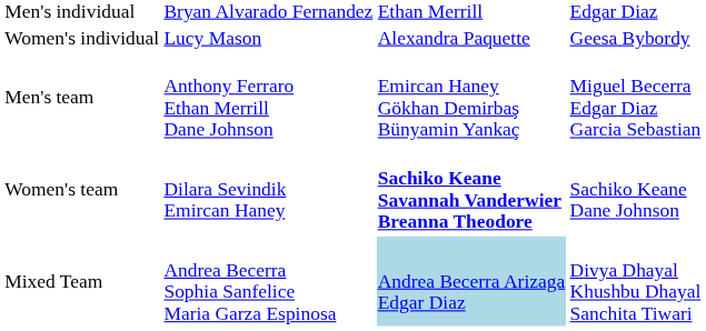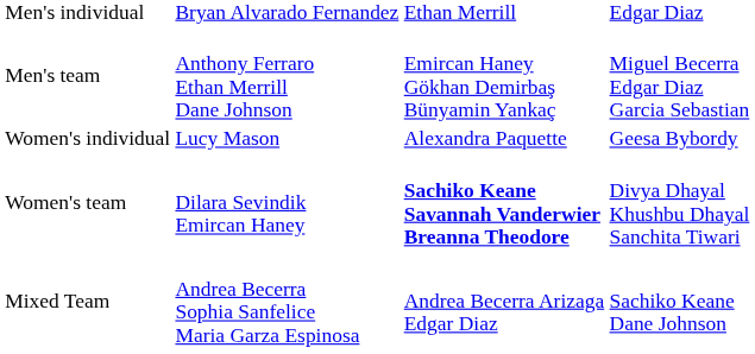 <table>
 <tr>
 <td>Men's individual</td>
 <td><a href='#'>Bryan Alvarado Fernandez</a><br></td>
 <td><a href='#'>Ethan Merrill</a><br></td>
 <td><a href='#'>Edgar Diaz</a><br></td>
 </tr>
 <tr>
+<td>Men's team</td>
+<td><br><a href='#'>Anthony Ferraro</a><br><a href='#'>Ethan Merrill</a><br><a href='#'>Dane Johnson</a></td>
+<td><br><a href='#'>Emircan Haney</a><br><a href='#'>Gökhan Demirbaş</a><br><a href='#'>Bünyamin Yankaç</a></td>
+<td><br><a href='#'>Miguel Becerra</a><br><a href='#'>Edgar Diaz</a><br><a href='#'>Garcia Sebastian</a></td>
+</tr>
+<tr>
 <td>Women's individual</td>
 <td><a href='#'>Lucy Mason</a><br></td>
 <td><a href='#'>Alexandra Paquette</a><br></td>
 <td><a href='#'>Geesa Bybordy</a><br></td>
 </tr>
 <tr>
-<td>Men's team</td>
-<td><br><a href='#'>Anthony Ferraro</a><br><a href='#'>Ethan Merrill</a><br><a href='#'>Dane Johnson</a></td>
-<td><br><a href='#'>Emircan Haney</a><br><a href='#'>Gökhan Demirbaş</a><br><a href='#'>Bünyamin Yankaç</a></td>
-<td><br><a href='#'>Miguel Becerra</a><br><a href='#'>Edgar Diaz</a><br><a href='#'>Garcia Sebastian</a></td>
-</tr>
-<tr>
 <td>Women's team</td>
 <td><br><a href='#'>Dilara Sevindik</a><br><a href='#'>Emircan Haney</a></td>
 <td><strong><br><a href='#'>Sachiko Keane</a><br><a href='#'>Savannah Vanderwier</a><br><a href='#'>Breanna Theodore</a></strong></td>
-<td><br><a href='#'>Sachiko Keane</a><br><a href='#'>Dane Johnson</a></td>
+<td><br><a href='#'>Divya Dhayal</a><br><a href='#'>Khushbu Dhayal</a><br><a href='#'>Sanchita Tiwari</a></td>
 </tr>
 <tr>
 <td>Mixed Team</td>
 <td><br><a href='#'>Andrea Becerra</a><br><a href='#'>Sophia Sanfelice</a><br><a href='#'>Maria Garza Espinosa</a></td>
-<td style="background: lightblue;"><br><a href='#'>Andrea Becerra Arizaga</a><br><a href='#'>Edgar Diaz</a></td>
-<td><br><a href='#'>Divya Dhayal</a><br><a href='#'>Khushbu Dhayal</a><br><a href='#'>Sanchita Tiwari</a></td>
+<td><br><a href='#'>Andrea Becerra Arizaga</a><br><a href='#'>Edgar Diaz</a></td>
+<td><br><a href='#'>Sachiko Keane</a><br><a href='#'>Dane Johnson</a></td>
 </tr>
 </table>
